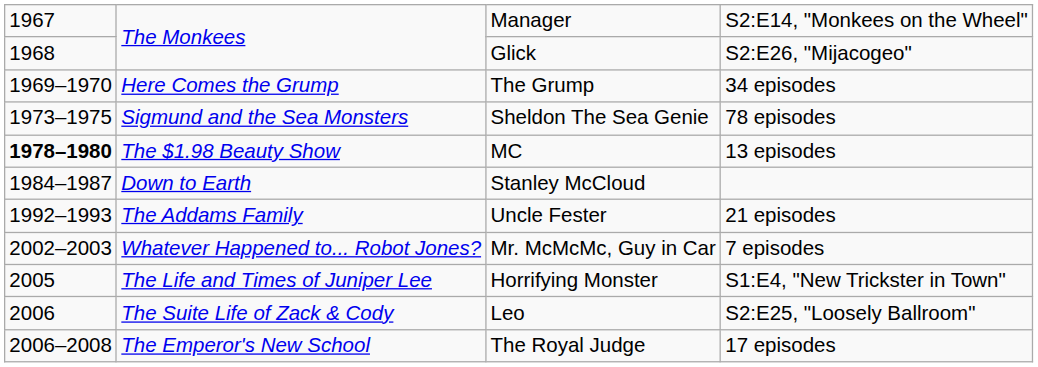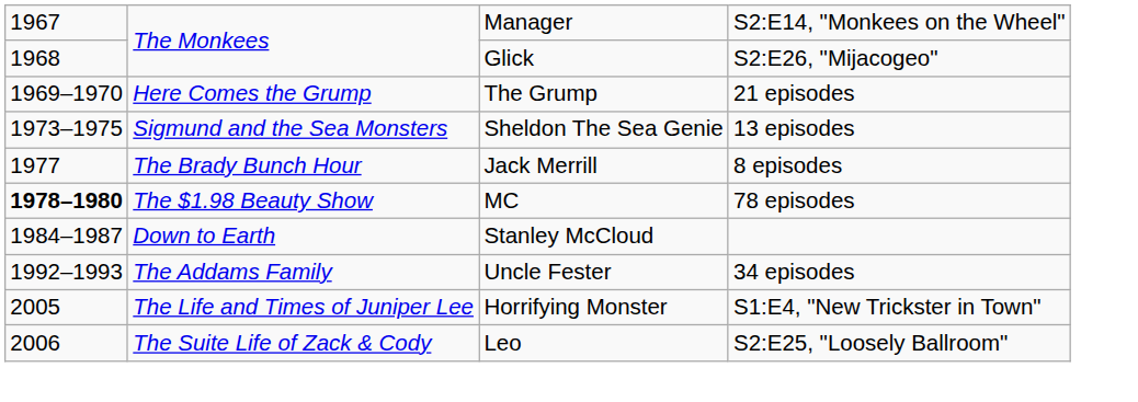 <table class="wikitable">
 <tr>
 <td>1967</td>
 <td rowspan=2><em><a href='#'>The Monkees</a></em></td>
 <td>Manager</td>
 <td>S2:E14, "Monkees on the Wheel"</td>
 </tr>
 <tr>
 <td>1968</td>
 <td>Glick</td>
 <td>S2:E26, "Mijacogeo"</td>
 </tr>
 <tr>
 <td>1969–1970</td>
 <td><em><a href='#'>Here Comes the Grump</a></em></td>
 <td>The Grump</td>
-<td>34 episodes</td>
+<td>21 episodes</td>
 </tr>
 <tr>
 <td>1973–1975</td>
 <td><em><a href='#'>Sigmund and the Sea Monsters</a></em></td>
 <td>Sheldon The Sea Genie</td>
-<td>78 episodes</td>
+<td>13 episodes</td>
+</tr>
+<tr>
+<td>1977</td>
+<td><em><a href='#'>The Brady Bunch Hour</a></em></td>
+<td>Jack Merrill</td>
+<td>8 episodes</td>
 </tr>
 <tr>
 <td><strong>1978–1980</strong></td>
 <td><em><a href='#'>The $1.98 Beauty Show</a></em></td>
 <td>MC</td>
-<td>13 episodes</td>
+<td>78 episodes</td>
 </tr>
 <tr>
 <td>1984–1987</td>
 <td><em><a href='#'>Down to Earth</a></em></td>
 <td>Stanley McCloud</td>
 <td></td>
 </tr>
 <tr>
 <td>1992–1993</td>
 <td><em><a href='#'>The Addams Family</a></em></td>
 <td>Uncle Fester</td>
-<td>21 episodes</td>
-</tr>
-<tr>
-<td>2002–2003</td>
-<td><em><a href='#'>Whatever Happened to... Robot Jones?</a></em></td>
-<td>Mr. McMcMc, Guy in Car</td>
-<td>7 episodes</td>
+<td>34 episodes</td>
 </tr>
 <tr>
 <td>2005</td>
 <td><em><a href='#'>The Life and Times of Juniper Lee</a></em></td>
 <td>Horrifying Monster</td>
 <td>S1:E4, "New Trickster in Town"</td>
 </tr>
 <tr>
 <td>2006</td>
 <td><em><a href='#'>The Suite Life of Zack & Cody</a></em></td>
 <td>Leo</td>
 <td>S2:E25, "Loosely Ballroom"</td>
 </tr>
-<tr>
-<td>2006–2008</td>
-<td><em><a href='#'>The Emperor's New School</a></em></td>
-<td>The Royal Judge</td>
-<td>17 episodes</td>
-</tr>
 </table>
